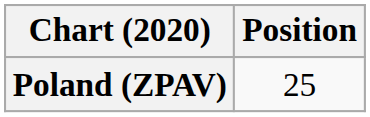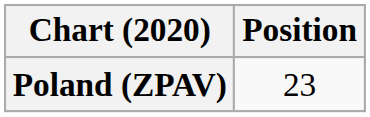 <table class="wikitable sortable plainrowheaders" style="text-align:center">
 <tr>
 <th scope="col">Chart (2020)</th>
 <th scope="col">Position</th>
 </tr>
 <tr>
 <th scope="row">Poland (ZPAV)</th>
-<td>25</td>
+<td>23</td>
 </tr>
 </table>
